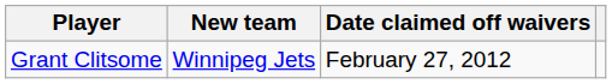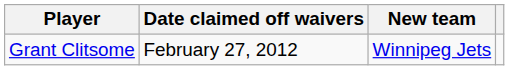 <table class="wikitable">
 <tr>
 <th>Player</th>
+<th>Date claimed off waivers</th>
 <th>New team</th>
-<th>Date claimed off waivers</th>
 <th></th>
 </tr>
 <tr>
 <td><a href='#'>Grant Clitsome</a></td>
+<td>February 27, 2012</td>
 <td><a href='#'>Winnipeg Jets</a></td>
-<td>February 27, 2012</td>
 <td></td>
 </tr>
 </table>
